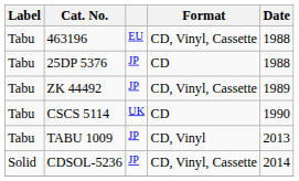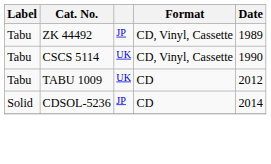 <table class="wikitable">
 <tr>
 <th>Label</th>
 <th>Cat. No.</th>
 <th></th>
 <th>Format</th>
 <th>Date</th>
-</tr>
-<tr>
-<td>Tabu</td>
-<td>463196</td>
-<td><sup><a href='#'>EU</a></sup></td>
-<td>CD, Vinyl, Cassette</td>
-<td>1988</td>
-</tr>
-<tr>
-<td>Tabu</td>
-<td>25DP 5376</td>
-<td><sup><a href='#'>JP</a></sup></td>
-<td>CD</td>
-<td>1988</td>
 </tr>
 <tr>
 <td>Tabu</td>
 <td>ZK 44492</td>
 <td><sup><a href='#'>JP</a></sup></td>
 <td>CD, Vinyl, Cassette</td>
 <td>1989</td>
 </tr>
 <tr>
 <td>Tabu</td>
 <td>CSCS 5114</td>
 <td><sup><a href='#'>UK</a></sup></td>
-<td>CD</td>
+<td>CD, Vinyl, Cassette</td>
 <td>1990</td>
 </tr>
 <tr>
 <td>Tabu</td>
 <td>TABU 1009</td>
-<td><sup><a href='#'>JP</a></sup></td>
-<td>CD, Vinyl</td>
-<td>2013</td>
+<td><sup><a href='#'>UK</a></sup></td>
+<td>CD</td>
+<td>2012</td>
 </tr>
 <tr>
 <td>Solid</td>
 <td>CDSOL-5236</td>
 <td><sup><a href='#'>JP</a></sup></td>
-<td>CD, Vinyl, Cassette</td>
+<td>CD</td>
 <td>2014</td>
 </tr>
 <tr>
 </tr>
 </table>
